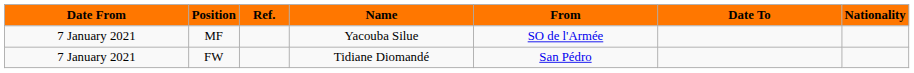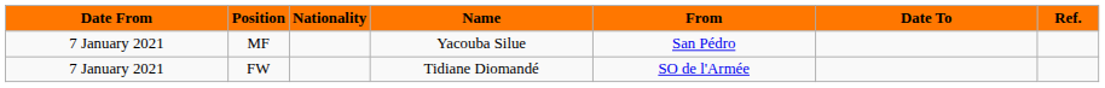 <table class="wikitable"  style="text-align:center; font-size:90%; ">
 <tr>
 <th style="background:#FF7700; color:black; width:200px;">Date From</th>
 <th style="background:#FF7700; color:black; width:50px;">Position</th>
-<th style="background:#FF7700; color:black; width:50px;">Ref.</th>
+<th style="background:#FF7700; color:black; width:50px;">Nationality</th>
 <th style="background:#FF7700; color:black; width:200px;">Name</th>
 <th style="background:#FF7700; color:black; width:200px;">From</th>
 <th style="background:#FF7700; color:black; width:200px;">Date To</th>
-<th style="background:#FF7700; color:black; width:50px;">Nationality</th>
+<th style="background:#FF7700; color:black; width:50px;">Ref.</th>
 </tr>
 <tr>
 <td>7 January 2021</td>
 <td>MF</td>
 <td></td>
 <td>Yacouba Silue</td>
-<td><a href='#'>SO de l'Armée</a></td>
+<td><a href='#'>San Pédro</a></td>
 <td></td>
 <td></td>
 </tr>
 <tr>
 <td>7 January 2021</td>
 <td>FW</td>
 <td></td>
 <td>Tidiane Diomandé</td>
-<td><a href='#'>San Pédro</a></td>
+<td><a href='#'>SO de l'Armée</a></td>
 <td></td>
 <td></td>
 </tr>
 </table>
